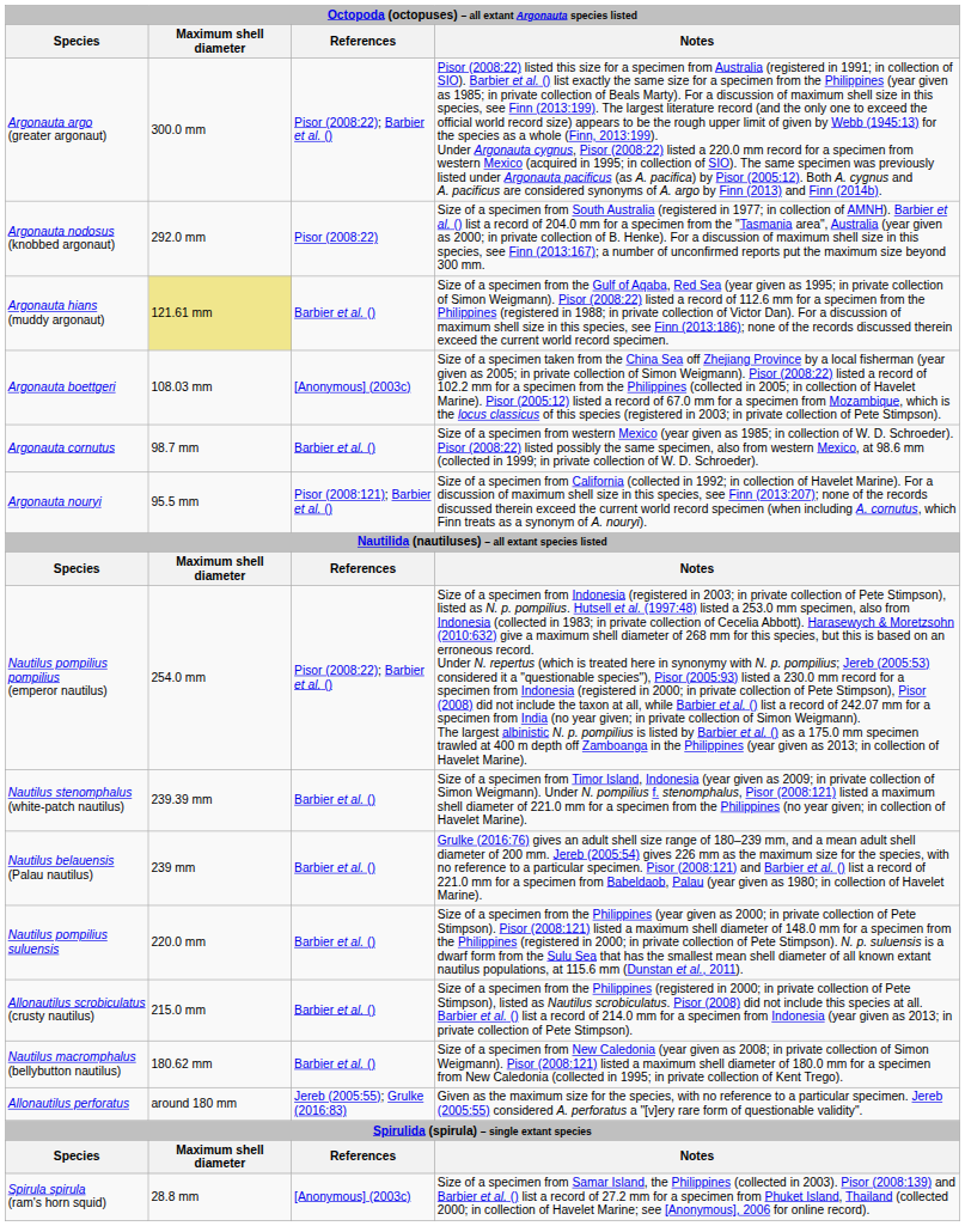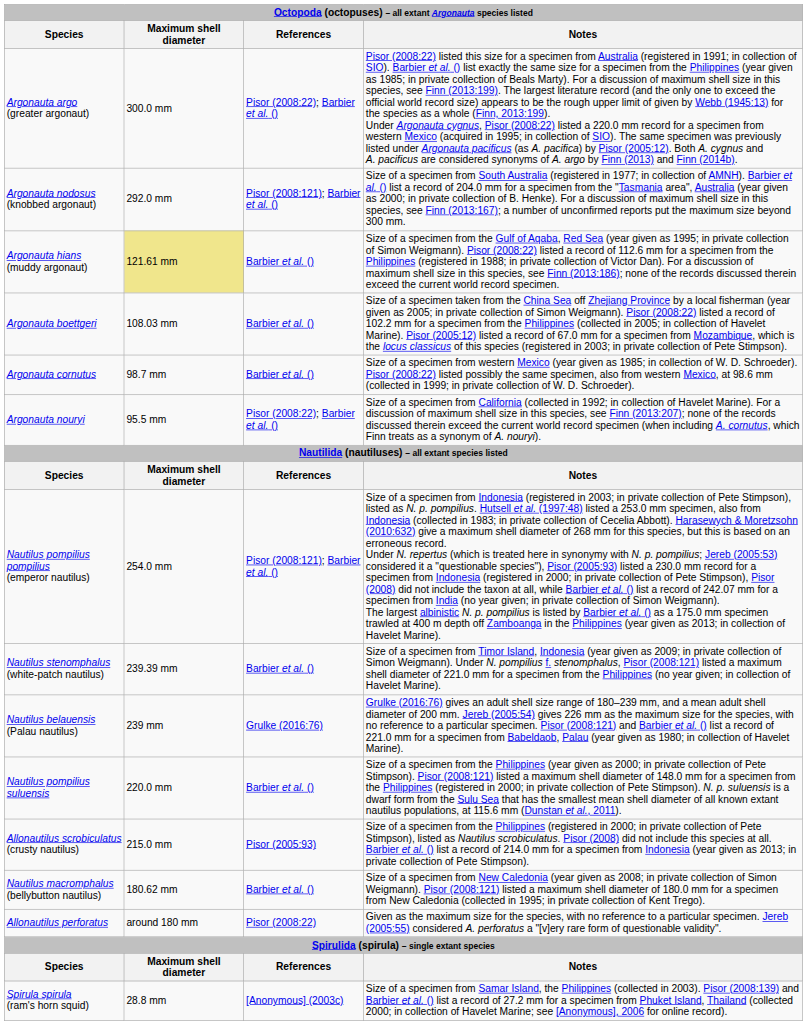 <table class="wikitable">
 <tr>
 <th colspan="4" style="background-color:silver;text-align:center;" id="Octopoda (octopuses)"><a href='#'>Octopoda</a> (octopuses) <small>– all extant <em><a href='#'>Argonauta</a></em> species listed</small></th>
 </tr>
 <tr style="background-color:#cccccc;">
 <th scope="col" width="15%">Species</th>
 <th scope="col" width="15%">Maximum shell diameter</th>
 <th scope="col" width="15%">References</th>
 <th scope="col" width="55%">Notes</th>
 </tr>
 <tr>
 <td><em><a href='#'>Argonauta argo</a></em><br>(greater argonaut)</td>
 <td>300.0 mm</td>
 <td><a href='#'>Pisor (2008:22)</a>; <a href='#'>Barbier <em>et al.</em> ()</a></td>
 <td><a href='#'>Pisor (2008:22)</a> listed this size for a specimen from <a href='#'>Australia</a> (registered in 1991; in collection of <a href='#'>SIO</a>). <a href='#'>Barbier <em>et al.</em> ()</a> list exactly the same size for a specimen from the <a href='#'>Philippines</a> (year given as 1985; in private collection of Beals Marty). For a discussion of maximum shell size in this species, see <a href='#'>Finn (2013:199)</a>. The largest literature record (and the only one to exceed the official world record size) appears to be the rough upper limit of  given by <a href='#'>Webb (1945:13)</a> for the species as a whole (<a href='#'>Finn, 2013:199</a>).<br>Under <em><a href='#'>Argonauta cygnus</a></em>, <a href='#'>Pisor (2008:22)</a> listed a 220.0 mm record for a specimen from western <a href='#'>Mexico</a> (acquired in 1995; in collection of <a href='#'>SIO</a>). The same specimen was previously listed under <em><a href='#'>Argonauta pacificus</a></em> (as <em>A. pacifica</em>) by <a href='#'>Pisor (2005:12)</a>. Both <em>A. cygnus</em> and <em>A. pacificus</em> are considered synonyms of <em>A. argo</em> by <a href='#'>Finn (2013)</a> and <a href='#'>Finn (2014b)</a>.</td>
 </tr>
 <tr>
 <td><em><a href='#'>Argonauta nodosus</a></em><br>(knobbed argonaut)</td>
 <td>292.0 mm</td>
-<td><a href='#'>Pisor (2008:22)</a></td>
+<td><a href='#'>Pisor (2008:121)</a>; <a href='#'>Barbier <em>et al.</em> ()</a></td>
 <td>Size of a specimen from <a href='#'>South Australia</a> (registered in 1977; in collection of <a href='#'>AMNH</a>). <a href='#'>Barbier <em>et al.</em> ()</a> list a record of 204.0 mm for a specimen from the "<a href='#'>Tasmania</a> area", <a href='#'>Australia</a> (year given as 2000; in private collection of B. Henke).  For a discussion of maximum shell size in this species, see <a href='#'>Finn (2013:167)</a>; a number of unconfirmed reports put the maximum size beyond 300 mm.</td>
 </tr>
 <tr>
 <td><em><a href='#'>Argonauta hians</a></em><br>(muddy argonaut)</td>
 <td style="background: khaki;">121.61 mm</td>
 <td><a href='#'>Barbier <em>et al.</em> ()</a></td>
 <td>Size of a specimen from the <a href='#'>Gulf of Aqaba</a>, <a href='#'>Red Sea</a> (year given as 1995; in private collection of Simon Weigmann). <a href='#'>Pisor (2008:22)</a> listed a record of 112.6 mm for a specimen from the <a href='#'>Philippines</a> (registered in 1988; in private collection of Victor Dan). For a discussion of maximum shell size in this species, see <a href='#'>Finn (2013:186)</a>; none of the records discussed therein exceed the current world record specimen.</td>
 </tr>
 <tr>
 <td><em><a href='#'>Argonauta boettgeri</a></em></td>
 <td>108.03 mm</td>
-<td><a href='#'>[Anonymous] (2003c)</a></td>
+<td><a href='#'>Barbier <em>et al.</em> ()</a></td>
 <td>Size of a specimen taken from the <a href='#'>China Sea</a> off <a href='#'>Zhejiang Province</a> by a local fisherman (year given as 2005; in private collection of Simon Weigmann). <a href='#'>Pisor (2008:22)</a> listed a record of 102.2 mm for a specimen from the <a href='#'>Philippines</a> (collected in 2005; in collection of Havelet Marine). <a href='#'>Pisor (2005:12)</a> listed a record of 67.0 mm for a specimen from <a href='#'>Mozambique</a>, which is the <em><a href='#'>locus classicus</a></em> of this species (registered in 2003; in private collection of Pete Stimpson).</td>
 </tr>
 <tr>
 <td><em><a href='#'>Argonauta cornutus</a></em></td>
 <td>98.7 mm</td>
 <td><a href='#'>Barbier <em>et al.</em> ()</a></td>
 <td>Size of a specimen from western <a href='#'>Mexico</a> (year given as 1985; in collection of W. D. Schroeder). <a href='#'>Pisor (2008:22)</a> listed possibly the same specimen, also from western <a href='#'>Mexico</a>, at 98.6 mm (collected in 1999; in private collection of W. D. Schroeder). </td>
 </tr>
 <tr>
 <td><em><a href='#'>Argonauta nouryi</a></em></td>
 <td>95.5 mm</td>
-<td><a href='#'>Pisor (2008:121)</a>; <a href='#'>Barbier <em>et al.</em> ()</a></td>
+<td><a href='#'>Pisor (2008:22)</a>; <a href='#'>Barbier <em>et al.</em> ()</a></td>
 <td>Size of a specimen from <a href='#'>California</a> (collected in 1992; in collection of Havelet Marine). For a discussion of maximum shell size in this species, see <a href='#'>Finn (2013:207)</a>; none of the records discussed therein exceed the current world record specimen (when including <em><a href='#'>A. cornutus</a></em>, which Finn treats as a synonym of <em>A. nouryi</em>).</td>
 </tr>
 <tr>
 <th colspan="4" style="background-color:silver;text-align:center;" id="Nautilida (nautiluses)"><a href='#'>Nautilida</a> (nautiluses) <small>– all extant species listed</small></th>
 </tr>
 <tr style="background-color:#cccccc;">
 <th scope="col" width="15%">Species</th>
 <th scope="col" width="15%">Maximum shell diameter</th>
 <th scope="col" width="15%">References</th>
 <th scope="col" width="55%">Notes</th>
 </tr>
 <tr>
 <td><em><a href='#'>Nautilus pompilius pompilius</a></em><br>(emperor nautilus)</td>
 <td>254.0 mm</td>
-<td><a href='#'>Pisor (2008:22)</a>; <a href='#'>Barbier <em>et al.</em> ()</a></td>
+<td><a href='#'>Pisor (2008:121)</a>; <a href='#'>Barbier <em>et al.</em> ()</a></td>
 <td>Size of a specimen from <a href='#'>Indonesia</a> (registered in 2003; in private collection of Pete Stimpson), listed as <em>N. p. pompilius</em>. <a href='#'>Hutsell <em>et al.</em> (1997:48)</a> listed a 253.0 mm specimen, also from <a href='#'>Indonesia</a> (collected in 1983; in private collection of Cecelia Abbott). <a href='#'>Harasewych & Moretzsohn (2010:632)</a> give a maximum shell diameter of 268 mm for this species, but this is based on an erroneous record.<br>Under <em>N. repertus</em> (which is treated here in synonymy with <em>N. p. pompilius</em>; <a href='#'>Jereb (2005:53)</a> considered it a "questionable species"), <a href='#'>Pisor (2005:93)</a> listed a 230.0 mm record for a specimen from <a href='#'>Indonesia</a> (registered in 2000; in private collection of Pete Stimpson), <a href='#'>Pisor (2008)</a> did not include the taxon at all, while <a href='#'>Barbier <em>et al.</em> ()</a> list a record of 242.07 mm for a specimen from <a href='#'>India</a> (no year given; in private collection of Simon Weigmann).<br>The largest <a href='#'>albinistic</a> <em>N. p. pompilius</em> is listed by <a href='#'>Barbier <em>et al.</em> ()</a> as a 175.0 mm specimen trawled at 400 m depth off <a href='#'>Zamboanga</a> in the <a href='#'>Philippines</a> (year given as 2013; in collection of Havelet Marine).</td>
 </tr>
 <tr>
 <td><em><a href='#'>Nautilus stenomphalus</a></em><br>(white-patch nautilus)</td>
 <td>239.39 mm</td>
 <td><a href='#'>Barbier <em>et al.</em> ()</a></td>
 <td>Size of a specimen from <a href='#'>Timor Island</a>, <a href='#'>Indonesia</a> (year given as 2009; in private collection of Simon Weigmann). Under <em>N. pompilius</em> <a href='#'>f.</a> <em>stenomphalus</em>, <a href='#'>Pisor (2008:121)</a> listed a maximum shell diameter of 221.0 mm for a specimen from the <a href='#'>Philippines</a> (no year given; in collection of Havelet Marine).</td>
 </tr>
 <tr>
 <td><em><a href='#'>Nautilus belauensis</a></em><br>(Palau nautilus)</td>
 <td>239 mm</td>
-<td><a href='#'>Barbier <em>et al.</em> ()</a></td>
+<td><a href='#'>Grulke (2016:76)</a></td>
 <td><a href='#'>Grulke (2016:76)</a> gives an adult shell size range of 180–239 mm, and a mean adult shell diameter of 200 mm. <a href='#'>Jereb (2005:54)</a> gives 226 mm as the maximum size for the species, with no reference to a particular specimen. <a href='#'>Pisor (2008:121)</a> and <a href='#'>Barbier <em>et al.</em> ()</a> list a record of 221.0 mm for a specimen from <a href='#'>Babeldaob</a>, <a href='#'>Palau</a> (year given as 1980; in collection of Havelet Marine).</td>
 </tr>
 <tr>
 <td><em><a href='#'>Nautilus pompilius suluensis</a></em></td>
 <td>220.0 mm</td>
 <td><a href='#'>Barbier <em>et al.</em> ()</a></td>
 <td>Size of a specimen from the <a href='#'>Philippines</a> (year given as 2000; in private collection of Pete Stimpson). <a href='#'>Pisor (2008:121)</a> listed a maximum shell diameter of 148.0 mm for a specimen from the <a href='#'>Philippines</a> (registered in 2000; in private collection of Pete Stimpson). <em>N. p. suluensis</em> is a dwarf form from the <a href='#'>Sulu Sea</a> that has the smallest mean shell diameter of all known extant nautilus populations, at 115.6 mm (<a href='#'>Dunstan <em>et al.</em>, 2011</a>).</td>
 </tr>
 <tr>
 <td><em><a href='#'>Allonautilus scrobiculatus</a></em><br>(crusty nautilus)</td>
 <td>215.0 mm</td>
-<td><a href='#'>Barbier <em>et al.</em> ()</a></td>
+<td><a href='#'>Pisor (2005:93)</a></td>
 <td>Size of a specimen from the <a href='#'>Philippines</a> (registered in 2000; in private collection of Pete Stimpson), listed as <em>Nautilus scrobiculatus</em>. <a href='#'>Pisor (2008)</a> did not include this species at all. <a href='#'>Barbier <em>et al.</em> ()</a> list a record of 214.0 mm for a specimen from <a href='#'>Indonesia</a> (year given as 2013; in private collection of Pete Stimpson). </td>
 </tr>
 <tr>
 <td><em><a href='#'>Nautilus macromphalus</a></em><br>(bellybutton nautilus)</td>
 <td>180.62 mm</td>
 <td><a href='#'>Barbier <em>et al.</em> ()</a></td>
 <td>Size of a specimen from <a href='#'>New Caledonia</a> (year given as 2008; in private collection of Simon Weigmann). <a href='#'>Pisor (2008:121)</a> listed a maximum shell diameter of 180.0 mm for a specimen from New Caledonia (collected in 1995; in private collection of Kent Trego).</td>
 </tr>
 <tr>
 <td><em><a href='#'>Allonautilus perforatus</a></em></td>
 <td>around 180 mm</td>
-<td><a href='#'>Jereb (2005:55)</a>; <a href='#'>Grulke (2016:83)</a></td>
+<td><a href='#'>Pisor (2008:22)</a></td>
 <td>Given as the maximum size for the species, with no reference to a particular specimen. <a href='#'>Jereb (2005:55)</a> considered <em>A. perforatus</em> a "[v]ery rare form of questionable validity".</td>
 </tr>
 <tr>
 <th colspan="4" style="background-color:silver;text-align:center;" id="Spirulida (spirula)"><a href='#'>Spirulida</a> (spirula) <small>– single extant species</small></th>
 </tr>
 <tr style="background-color:#cccccc;">
 <th scope="col" width="15%">Species</th>
 <th scope="col" width="15%">Maximum shell diameter</th>
 <th scope="col" width="15%">References</th>
 <th scope="col" width="55%">Notes</th>
 </tr>
 <tr>
 <td><em><a href='#'>Spirula spirula</a></em><br>(ram's horn squid)</td>
 <td>28.8 mm</td>
 <td><a href='#'>[Anonymous] (2003c)</a></td>
 <td>Size of a specimen from <a href='#'>Samar Island</a>, the <a href='#'>Philippines</a> (collected in 2003). <a href='#'>Pisor (2008:139)</a> and <a href='#'>Barbier <em>et al.</em> ()</a> list a record of 27.2 mm for a specimen from <a href='#'>Phuket Island</a>, <a href='#'>Thailand</a> (collected  2000; in collection of Havelet Marine; see <a href='#'>[Anonymous], 2006</a> for online record).</td>
 </tr>
 </table>
